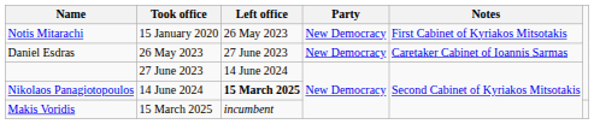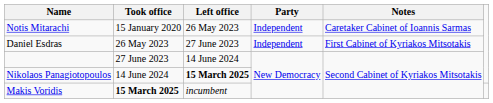 <table class="wikitable">
 <tr>
 <th>Name</th>
 <th>Took office</th>
 <th>Left office</th>
 <th>Party</th>
 <th>Notes</th>
 </tr>
 <tr>
 <td><a href='#'>Notis Mitarachi</a></td>
 <td>15 January 2020</td>
 <td>26 May 2023</td>
-<td><a href='#'>New Democracy</a></td>
-<td><a href='#'>First Cabinet of Kyriakos Mitsotakis</a></td>
+<td><a href='#'>Independent</a></td>
+<td><a href='#'>Caretaker Cabinet of Ioannis Sarmas</a></td>
 </tr>
 <tr>
 <td>Daniel Esdras</td>
 <td>26 May 2023</td>
 <td>27 June 2023</td>
-<td><a href='#'>New Democracy</a></td>
-<td><a href='#'>Caretaker Cabinet of Ioannis Sarmas</a></td>
+<td><a href='#'>Independent</a></td>
+<td><a href='#'>First Cabinet of Kyriakos Mitsotakis</a></td>
 </tr>
 <tr>
 <td></td>
 <td>27 June 2023</td>
 <td>14 June 2024</td>
 <td rowspan=3><a href='#'>New Democracy</a></td>
 <td rowspan=3><a href='#'>Second Cabinet of Kyriakos Mitsotakis</a></td>
 </tr>
 <tr>
 <td><a href='#'>Nikolaos Panagiotopoulos</a></td>
 <td>14 June 2024</td>
 <td><strong>15 March 2025</strong></td>
 </tr>
 <tr>
 <td><a href='#'>Makis Voridis</a></td>
-<td>15 March 2025</td>
+<td><strong>15 March 2025</strong></td>
 <td><em>incumbent</em></td>
 <td></td>
 </tr>
 </table>
